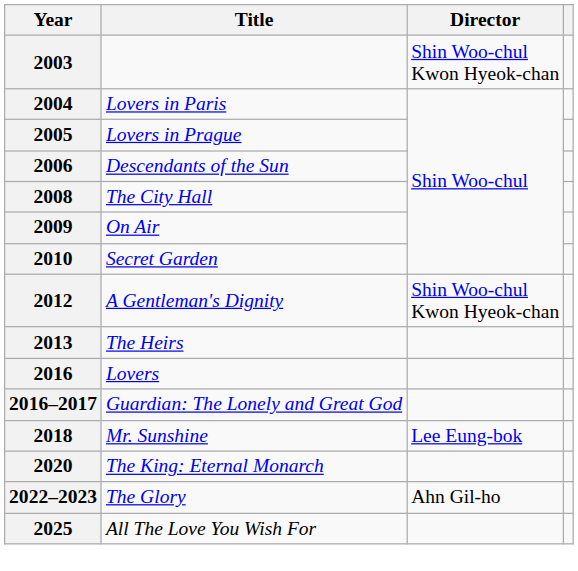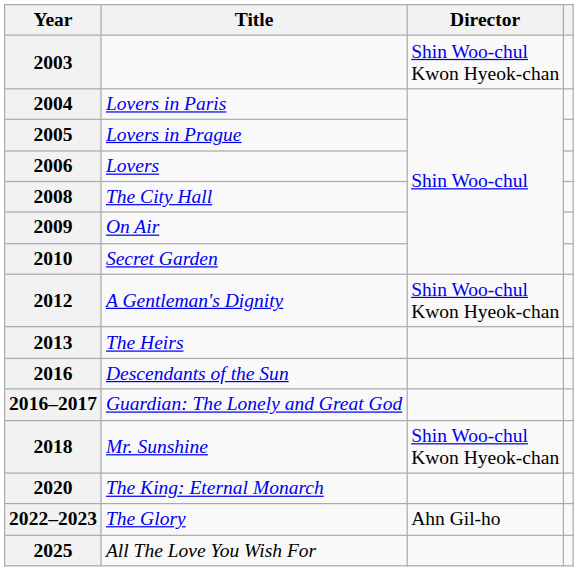 <table class="wikitable plainrowheaders sortable">
 <tr>
 <th scope="col">Year</th>
 <th scope="col">Title</th>
 <th scope="col">Director</th>
 <th scope="col" class="unsortable"></th>
 </tr>
 <tr>
 <th scope="row">2003</th>
 <td><em></em></td>
 <td><a href='#'>Shin Woo-chul</a><br>Kwon Hyeok-chan</td>
 <td></td>
 </tr>
 <tr>
 <th scope="row">2004</th>
 <td><em><a href='#'>Lovers in Paris</a></em></td>
 <td rowspan="6"><a href='#'>Shin Woo-chul</a></td>
 <td></td>
 </tr>
 <tr>
 <th scope="row">2005</th>
 <td><em><a href='#'>Lovers in Prague</a></em></td>
 <td></td>
 </tr>
 <tr>
 <th scope="row">2006</th>
-<td><em><a href='#'>Descendants of the Sun</a></em></td>
+<td><em><a href='#'>Lovers</a></em></td>
 <td></td>
 </tr>
 <tr>
 <th scope="row">2008</th>
 <td><em><a href='#'>The City Hall</a></em></td>
 <td></td>
 </tr>
 <tr>
 <th scope="row">2009</th>
 <td><em><a href='#'>On Air</a></em></td>
 <td></td>
 </tr>
 <tr>
 <th scope="row">2010</th>
 <td><em><a href='#'>Secret Garden</a></em></td>
 <td></td>
 </tr>
 <tr>
 <th scope="row">2012</th>
 <td><em><a href='#'>A Gentleman's Dignity</a></em></td>
 <td><a href='#'>Shin Woo-chul</a><br>Kwon Hyeok-chan</td>
 <td></td>
 </tr>
 <tr>
 <th scope="row">2013</th>
 <td><em><a href='#'>The Heirs</a></em></td>
 <td></td>
 <td></td>
 </tr>
 <tr>
 <th scope="row">2016</th>
-<td><em><a href='#'>Lovers</a></em></td>
+<td><em><a href='#'>Descendants of the Sun</a></em></td>
 <td></td>
 <td></td>
 </tr>
 <tr>
 <th scope="row">2016–2017</th>
 <td><em><a href='#'>Guardian: The Lonely and Great God</a></em></td>
 <td></td>
 <td></td>
 </tr>
 <tr>
 <th scope="row">2018</th>
 <td><em><a href='#'>Mr. Sunshine</a></em></td>
-<td><a href='#'>Lee Eung-bok</a></td>
+<td><a href='#'>Shin Woo-chul</a><br>Kwon Hyeok-chan</td>
 <td></td>
 </tr>
 <tr>
 <th scope="row">2020</th>
 <td><em><a href='#'>The King: Eternal Monarch</a></em></td>
 <td></td>
 <td></td>
 </tr>
 <tr>
 <th scope="row">2022–2023</th>
 <td><em><a href='#'>The Glory</a></em></td>
 <td>Ahn Gil-ho</td>
 <td></td>
 </tr>
 <tr>
 <th scope="row">2025</th>
 <td><em>All The Love You Wish For</em></td>
 <td></td>
 <td></td>
 </tr>
 </table>
